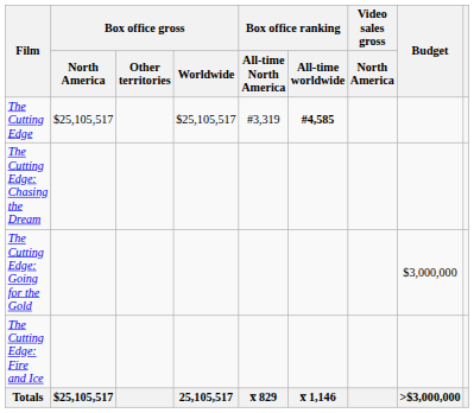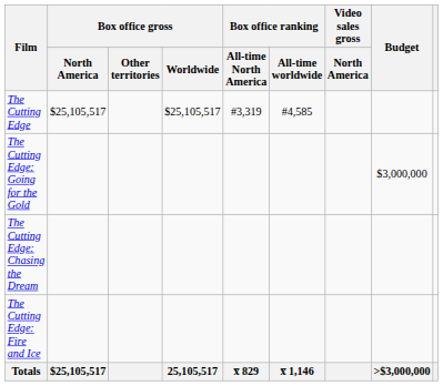 <table class="wikitable sortable" width=99% border="1" style="text-align: center;">
 <tr>
 <th rowspan="2" style="width:21%;">Film</th>
 <th colspan="3">Box office gross</th>
 <th colspan="2">Box office ranking</th>
 <th>Video <br>sales gross</th>
 <th rowspan="2">Budget</th>
 <th rowspan="2"></th>
 </tr>
 <tr>
 <th>North America</th>
 <th>Other territories</th>
 <th>Worldwide</th>
 <th>All-time <br>North America</th>
 <th>All-time <br>worldwide</th>
 <th>North America</th>
 </tr>
 <tr>
 <td style="text-align: left;"><em><a href='#'>The Cutting Edge</a></em></td>
 <td>$25,105,517</td>
 <td></td>
 <td>$25,105,517</td>
 <td>#3,319</td>
-<td><strong>#4,585</strong></td>
-<td></td>
-<td></td>
-<td></td>
-</tr>
-<tr>
-<td style="text-align: left;"><em><a href='#'>The Cutting Edge: Chasing the Dream</a></em></td>
-<td></td>
-<td></td>
-<td></td>
-<td></td>
-<td></td>
+<td>#4,585</td>
 <td></td>
 <td></td>
 <td></td>
 </tr>
 <tr>
 <td style="text-align: left;"><em><a href='#'>The Cutting Edge: Going for the Gold</a></em></td>
 <td></td>
 <td></td>
 <td></td>
 <td></td>
 <td></td>
 <td></td>
 <td>$3,000,000</td>
+<td></td>
+</tr>
+<tr>
+<td style="text-align: left;"><em><a href='#'>The Cutting Edge: Chasing the Dream</a></em></td>
+<td></td>
+<td></td>
+<td></td>
+<td></td>
+<td></td>
+<td></td>
+<td></td>
 <td></td>
 </tr>
 <tr>
 <td style="text-align: left;"><em><a href='#'>The Cutting Edge: Fire and Ice</a></em></td>
 <td></td>
 <td></td>
 <td></td>
 <td></td>
 <td></td>
 <td></td>
 <td></td>
 <td></td>
 </tr>
 <tr>
 <th>Totals</th>
 <th>$25,105,517</th>
 <th></th>
 <th>25,105,517</th>
 <th>x̅ 829</th>
 <th>x̅ 1,146</th>
 <th></th>
 <th>>$3,000,000</th>
 <th></th>
 </tr>
 </table>
